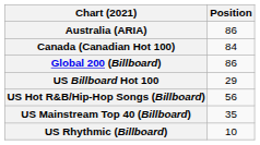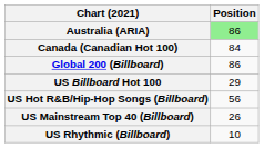 <table class="wikitable sortable plainrowheaders" style="text-align:center">
 <tr>
 <th>Chart (2021)</th>
 <th>Position</th>
 </tr>
 <tr>
 <th scope="row">Australia (ARIA)</th>
-<td>86</td>
+<td style="background: lightgreen;">86</td>
 </tr>
 <tr>
 <th scope="row">Canada (Canadian Hot 100)</th>
 <td>84</td>
 </tr>
 <tr>
 <th scope="row"><a href='#'>Global 200</a> (<em>Billboard</em>)</th>
 <td>86</td>
 </tr>
 <tr>
 <th scope="row">US <em>Billboard</em> Hot 100</th>
 <td>29</td>
 </tr>
 <tr>
 <th scope="row">US Hot R&B/Hip-Hop Songs (<em>Billboard</em>)</th>
 <td>56</td>
 </tr>
 <tr>
 <th scope="row">US Mainstream Top 40 (<em>Billboard</em>)</th>
-<td>35</td>
+<td>26</td>
 </tr>
 <tr>
 <th scope="row">US Rhythmic (<em>Billboard</em>)</th>
 <td>10</td>
 </tr>
 </table>
